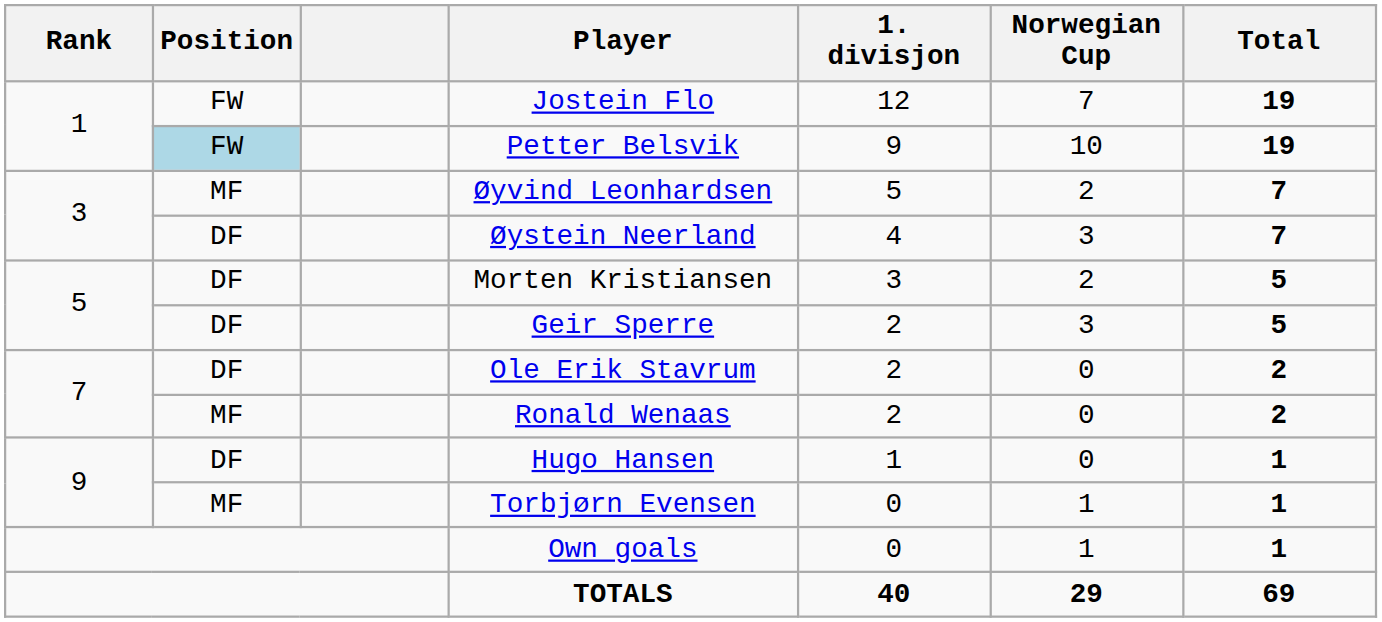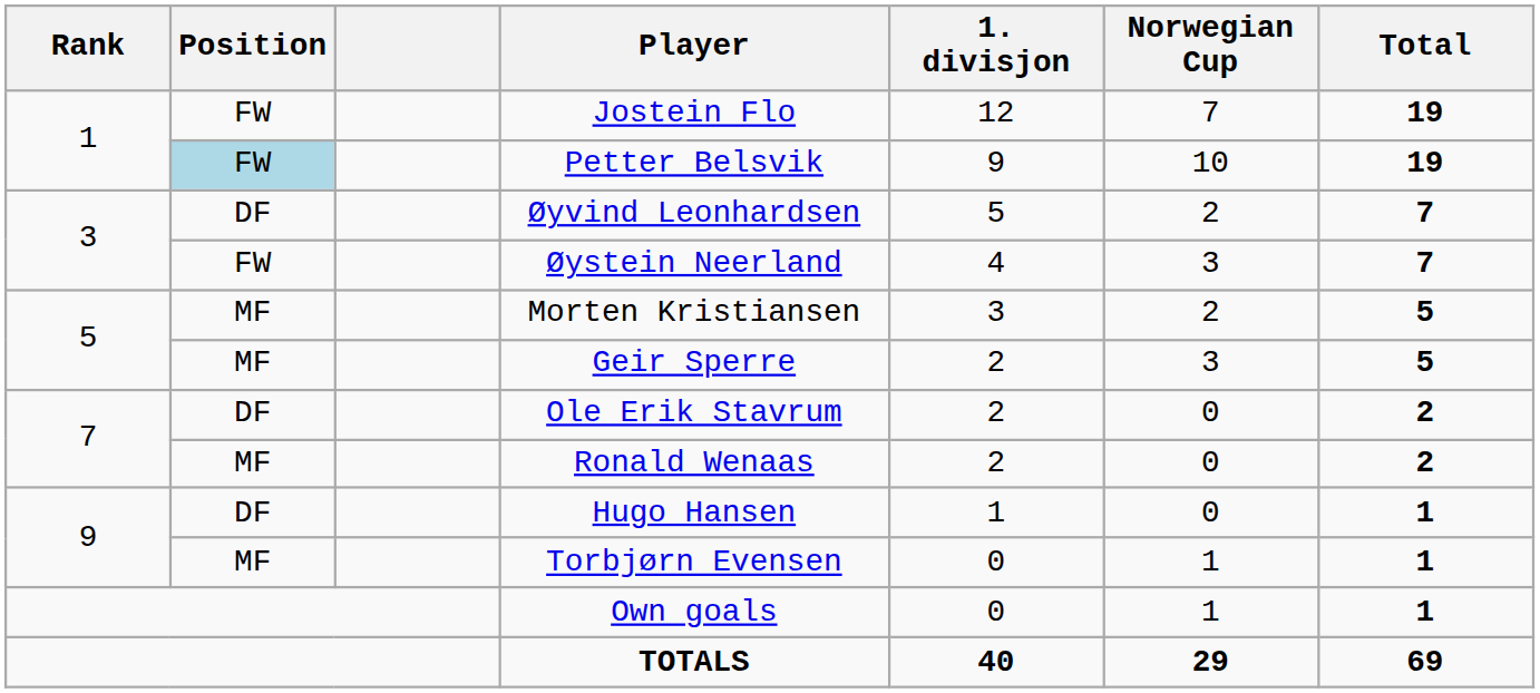 <table class="wikitable" style="font-size: 95%; text-align: center;">
 <tr>
 <th width=60>Rank</th>
 <th width=60>Position</th>
 <th width=60></th>
 <th width=150>Player</th>
 <th width=80>1. divisjon</th>
 <th width=80>Norwegian Cup</th>
 <th width=80><strong>Total</strong></th>
 </tr>
 <tr>
 <td rowspan="2">1</td>
 <td>FW</td>
 <td></td>
 <td><a href='#'>Jostein Flo</a></td>
 <td>12</td>
 <td>7</td>
 <td><strong>19</strong></td>
 </tr>
 <tr>
 <td style="background: lightblue;">FW</td>
 <td></td>
 <td><a href='#'>Petter Belsvik</a></td>
 <td>9</td>
 <td>10</td>
 <td><strong>19</strong></td>
 </tr>
 <tr>
 <td rowspan="2">3</td>
-<td>MF</td>
+<td>DF</td>
 <td></td>
 <td><a href='#'>Øyvind Leonhardsen</a></td>
 <td>5</td>
 <td>2</td>
 <td><strong>7</strong></td>
 </tr>
 <tr>
-<td>DF</td>
+<td>FW</td>
 <td></td>
 <td><a href='#'>Øystein Neerland</a></td>
 <td>4</td>
 <td>3</td>
 <td><strong>7</strong></td>
 </tr>
 <tr>
 <td rowspan="2">5</td>
-<td>DF</td>
+<td>MF</td>
 <td></td>
 <td>Morten Kristiansen</td>
 <td>3</td>
 <td>2</td>
 <td><strong>5</strong></td>
 </tr>
 <tr>
-<td>DF</td>
+<td>MF</td>
 <td></td>
 <td><a href='#'>Geir Sperre</a></td>
 <td>2</td>
 <td>3</td>
 <td><strong>5</strong></td>
 </tr>
 <tr>
 <td rowspan="2">7</td>
 <td>DF</td>
 <td></td>
 <td><a href='#'>Ole Erik Stavrum</a></td>
 <td>2</td>
 <td>0</td>
 <td><strong>2</strong></td>
 </tr>
 <tr>
 <td>MF</td>
 <td></td>
 <td><a href='#'>Ronald Wenaas</a></td>
 <td>2</td>
 <td>0</td>
 <td><strong>2</strong></td>
 </tr>
 <tr>
 <td rowspan="2">9</td>
 <td>DF</td>
 <td></td>
 <td><a href='#'>Hugo Hansen</a></td>
 <td>1</td>
 <td>0</td>
 <td><strong>1</strong></td>
 </tr>
 <tr>
 <td>MF</td>
 <td></td>
 <td><a href='#'>Torbjørn Evensen</a></td>
 <td>0</td>
 <td>1</td>
 <td><strong>1</strong></td>
 </tr>
 <tr>
 <td colspan="3"></td>
 <td><a href='#'>Own goals</a></td>
 <td>0</td>
 <td>1</td>
 <td><strong>1</strong></td>
 </tr>
 <tr>
 <td colspan="3"></td>
 <td><strong>TOTALS</strong></td>
 <td><strong>40</strong></td>
 <td><strong>29</strong></td>
 <td><strong>69</strong></td>
 </tr>
 </table>
